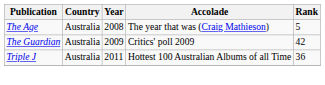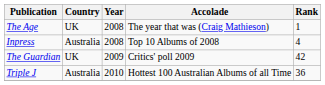 <table class="wikitable sortable">
 <tr>
 <th>Publication</th>
 <th>Country</th>
 <th>Year</th>
 <th>Accolade</th>
 <th>Rank</th>
 </tr>
 <tr>
 <td><em><a href='#'>The Age</a></em></td>
+<td>UK</td>
+<td>2008</td>
+<td>The year that was (<a href='#'>Craig Mathieson</a>)</td>
+<td>1</td>
+</tr>
+<tr>
+<td><em><a href='#'>Inpress</a></em></td>
 <td>Australia</td>
 <td>2008</td>
-<td>The year that was (<a href='#'>Craig Mathieson</a>)</td>
-<td>5</td>
+<td>Top 10 Albums of 2008</td>
+<td>4</td>
 </tr>
 <tr>
 <td><em><a href='#'>The Guardian</a></em></td>
-<td>Australia</td>
+<td>UK</td>
 <td>2009</td>
 <td>Critics' poll 2009</td>
 <td>42</td>
 </tr>
 <tr>
 <td><em><a href='#'>Triple J</a></em></td>
 <td>Australia</td>
-<td>2011</td>
+<td>2010</td>
 <td>Hottest 100 Australian Albums of all Time</td>
 <td>36</td>
 </tr>
 <tr>
 </tr>
 </table>
